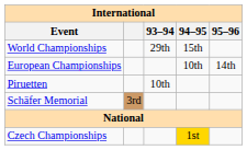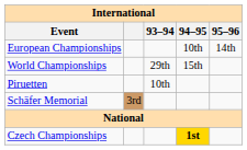 <table class="wikitable" style="text-align:center">
 <tr>
 <th colspan="5" style="background-color: #ffdead; " align="center">International</th>
 </tr>
 <tr>
 <th>Event</th>
 <th></th>
 <th>93–94</th>
 <th>94–95</th>
 <th>95–96</th>
 </tr>
 <tr>
+<td align=left><a href='#'>European Championships</a></td>
+<td></td>
+<td></td>
+<td>10th</td>
+<td>14th</td>
+</tr>
+<tr>
 <td align=left><a href='#'>World Championships</a></td>
 <td></td>
 <td>29th</td>
 <td>15th</td>
 <td></td>
-</tr>
-<tr>
-<td align=left><a href='#'>European Championships</a></td>
-<td></td>
-<td></td>
-<td>10th</td>
-<td>14th</td>
 </tr>
 <tr>
 <td align=left><a href='#'>Piruetten</a></td>
 <td></td>
 <td>10th</td>
 <td></td>
 <td></td>
 </tr>
 <tr>
 <td align=left><a href='#'>Schäfer Memorial</a></td>
 <td bgcolor=cc9966>3rd</td>
 <td></td>
 <td></td>
 <td></td>
 </tr>
 <tr>
 <th colspan="5" style="background-color: #ffdead; " align="center">National</th>
 </tr>
 <tr>
 <td align=left><a href='#'>Czech Championships</a></td>
 <td></td>
 <td></td>
-<td bgcolor=gold>1st</td>
+<td bgcolor=gold><strong>1st</strong></td>
 <td></td>
 </tr>
 </table>
